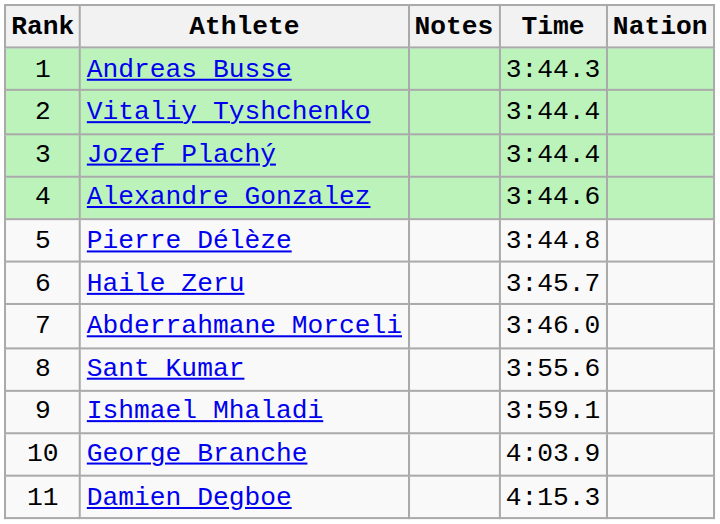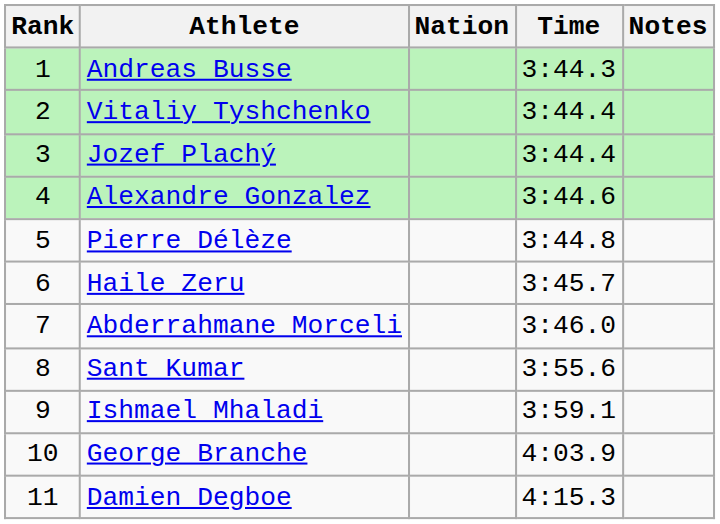 <table class="wikitable sortable" style="text-align:center">
 <tr>
 <th>Rank</th>
 <th>Athlete</th>
+<th>Nation</th>
+<th>Time</th>
 <th>Notes</th>
-<th>Time</th>
-<th>Nation</th>
 </tr>
 <tr style="background:#bbf3bb;">
 <td>1</td>
 <td align=left><a href='#'>Andreas Busse</a></td>
+<td align=left></td>
+<td>3:44.3</td>
 <td></td>
-<td>3:44.3</td>
-<td align=left></td>
 </tr>
 <tr style="background:#bbf3bb;">
 <td>2</td>
 <td align=left><a href='#'>Vitaliy Tyshchenko</a></td>
+<td align=left></td>
+<td>3:44.4</td>
 <td></td>
-<td>3:44.4</td>
-<td align=left></td>
 </tr>
 <tr style="background:#bbf3bb;">
 <td>3</td>
 <td align=left><a href='#'>Jozef Plachý</a></td>
+<td align=left></td>
+<td>3:44.4</td>
 <td></td>
-<td>3:44.4</td>
-<td align=left></td>
 </tr>
 <tr style="background:#bbf3bb;">
 <td>4</td>
 <td align=left><a href='#'>Alexandre Gonzalez</a></td>
+<td align=left></td>
+<td>3:44.6</td>
 <td></td>
-<td>3:44.6</td>
-<td align=left></td>
 </tr>
 <tr>
 <td>5</td>
 <td align=left><a href='#'>Pierre Délèze</a></td>
+<td align=left></td>
+<td>3:44.8</td>
 <td></td>
-<td>3:44.8</td>
-<td align=left></td>
 </tr>
 <tr>
 <td>6</td>
 <td align=left><a href='#'>Haile Zeru</a></td>
+<td align=left></td>
+<td>3:45.7</td>
 <td></td>
-<td>3:45.7</td>
-<td align=left></td>
 </tr>
 <tr>
 <td>7</td>
 <td align=left><a href='#'>Abderrahmane Morceli</a></td>
+<td align=left></td>
+<td>3:46.0</td>
 <td></td>
-<td>3:46.0</td>
-<td align=left></td>
 </tr>
 <tr>
 <td>8</td>
 <td align=left><a href='#'>Sant Kumar</a></td>
+<td align=left></td>
+<td>3:55.6</td>
 <td></td>
-<td>3:55.6</td>
-<td align=left></td>
 </tr>
 <tr>
 <td>9</td>
 <td align=left><a href='#'>Ishmael Mhaladi</a></td>
+<td align=left></td>
+<td>3:59.1</td>
 <td></td>
-<td>3:59.1</td>
-<td align=left></td>
 </tr>
 <tr>
 <td>10</td>
 <td align=left><a href='#'>George Branche</a></td>
+<td align=left></td>
+<td>4:03.9</td>
 <td></td>
-<td>4:03.9</td>
-<td align=left></td>
 </tr>
 <tr>
 <td>11</td>
 <td align=left><a href='#'>Damien Degboe</a></td>
+<td align=left></td>
+<td>4:15.3</td>
 <td></td>
-<td>4:15.3</td>
-<td align=left></td>
 </tr>
 </table>
